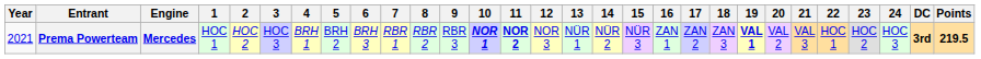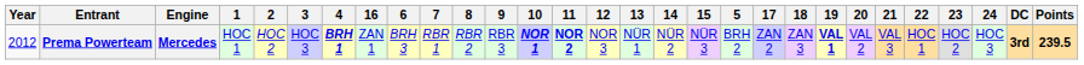 <table class="wikitable" style="text-align:center; font-size:85%">
 <tr>
 <th>Year</th>
 <th>Entrant</th>
 <th>Engine</th>
 <th>1</th>
 <th>2</th>
 <th>3</th>
 <th>4</th>
-<th>5</th>
+<th>16</th>
 <th>6</th>
 <th>7</th>
 <th>8</th>
 <th>9</th>
 <th>10</th>
 <th>11</th>
 <th>12</th>
 <th>13</th>
 <th>14</th>
 <th>15</th>
-<th>16</th>
+<th>5</th>
 <th>17</th>
 <th>18</th>
 <th>19</th>
 <th>20</th>
 <th>21</th>
 <th>22</th>
 <th>23</th>
 <th>24</th>
 <th>DC</th>
 <th>Points</th>
 </tr>
 <tr>
-<td><a href='#'>2021</a></td>
+<td><a href='#'>2012</a></td>
 <th nowrap><a href='#'>Prema Powerteam</a></th>
 <th nowrap><a href='#'>Mercedes</a></th>
 <td style="background:#DFFFDF;"><a href='#'>HOC<br>1</a><br></td>
 <td style="background:#FFFFBF;"><em><a href='#'>HOC<br>2</a></em><br></td>
 <td style="background:#CFCFFF;"><a href='#'>HOC<br>3</a><br></td>
-<td style="background:#FFFFBF;"><em><a href='#'>BRH<br>1</a></em><br></td>
-<td style="background:#DFFFDF;"><a href='#'>BRH<br>2</a><br></td>
+<td style="background:#FFFFBF;"><strong><em><a href='#'>BRH<br>1</a></em><br></strong></td>
+<td style="background:#DFFFDF;"><a href='#'>ZAN<br>1</a><br></td>
 <td style="background:#FFFFBF;"><em><a href='#'>BRH<br>3</a></em><br></td>
 <td style="background:#FFFFBF;"><em><a href='#'>RBR<br>1</a></em><br></td>
 <td style="background:#DFFFDF;"><em><a href='#'>RBR<br>2</a></em><br></td>
 <td style="background:#DFFFDF;"><a href='#'>RBR<br>3</a><br></td>
 <td style="background:#CFCFFF;"><strong><em><a href='#'>NOR<br>1</a></em></strong><br></td>
 <td style="background:#DFFFDF;"><strong><a href='#'>NOR<br>2</a><br></strong></td>
 <td style="background:#FFFFBF;"><a href='#'>NOR<br>3</a><br></td>
 <td style="background:#DFFFDF;"><a href='#'>NÜR<br>1</a><br></td>
 <td style="background:#FFFFBF;"><a href='#'>NÜR<br>2</a><br></td>
 <td style="background:#EFCFFF;"><a href='#'>NÜR<br>3</a><br></td>
-<td style="background:#DFFFDF;"><a href='#'>ZAN<br>1</a><br></td>
+<td style="background:#DFFFDF;"><a href='#'>BRH<br>2</a><br></td>
 <td style="background:#CFCFFF;"><a href='#'>ZAN<br>2</a><br></td>
 <td style="background:#EFCFFF;"><a href='#'>ZAN<br>3</a><br></td>
 <td style="background:#FFFFBF;"><strong><a href='#'>VAL<br>1</a></strong><br></td>
 <td style="background:#EFCFFF;"><a href='#'>VAL<br>2</a><br></td>
 <td style="background:#FFDF9F;"><a href='#'>VAL<br>3</a><br></td>
 <td style="background:#FFDF9F;"><a href='#'>HOC<br>1</a><br></td>
 <td style="background:#DFDFDF;"><a href='#'>HOC<br>2</a><br></td>
 <td style="background:#DFFFDF;"><a href='#'>HOC<br>3</a><br></td>
 <th style="background:#FFDF9F;">3rd</th>
-<th style="background:#FFDF9F;">219.5</th>
+<th style="background:#FFDF9F;">239.5</th>
 </tr>
 </table>
